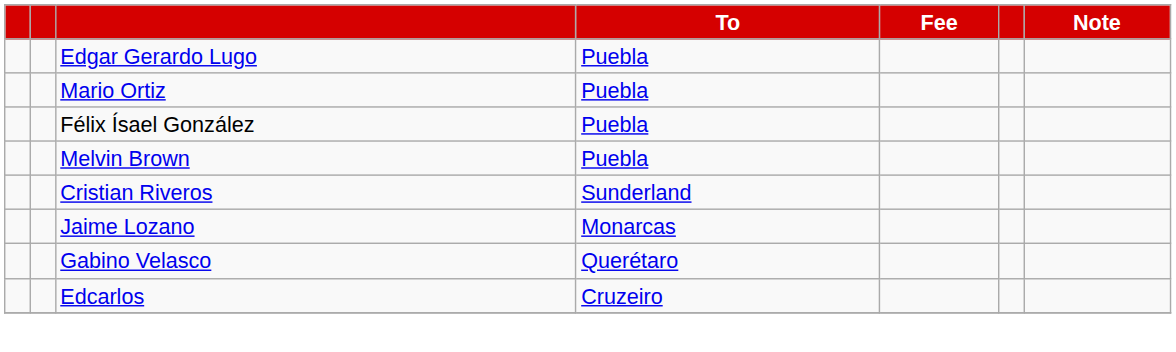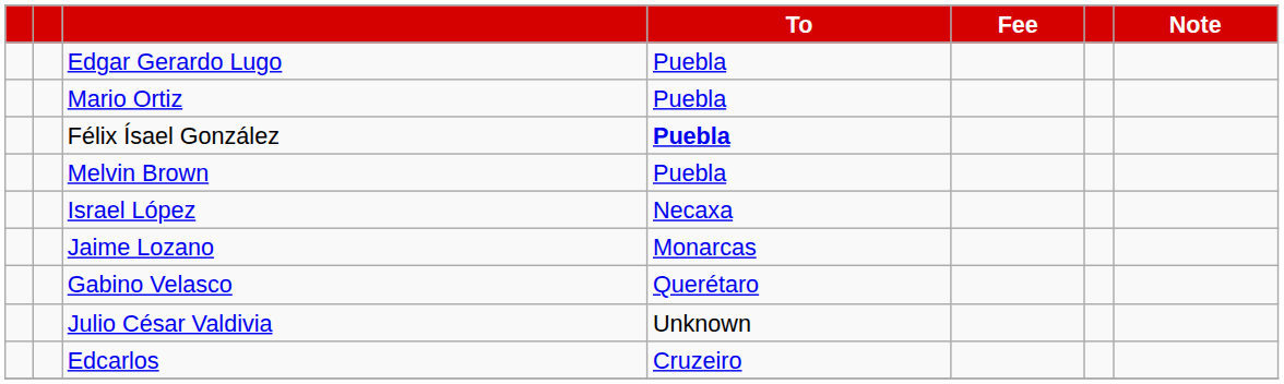 <table class="wikitable sortable" style="width:65%; text-align:center; font-size:95%; text-align:left;">
 <tr>
 <th style="background: #d50000; color:white"></th>
 <th style="background: #d50000; color:white"></th>
 <th style="background: #d50000; color:white"></th>
 <th style="background: #d50000; color:white">To</th>
 <th style="background: #d50000; color:white">Fee</th>
 <th style="background: #d50000; color:white"></th>
 <th style="background: #d50000; color:white">Note</th>
 </tr>
 <tr>
 <td></td>
 <td></td>
 <td><a href='#'>Edgar Gerardo Lugo</a></td>
 <td> <a href='#'>Puebla</a></td>
 <td></td>
 <td></td>
 <td></td>
 </tr>
 <tr>
 <td></td>
 <td></td>
 <td><a href='#'>Mario Ortiz</a></td>
 <td> <a href='#'>Puebla</a></td>
 <td></td>
 <td></td>
 <td></td>
 </tr>
 <tr>
 <td></td>
 <td></td>
 <td>Félix Ísael González</td>
-<td> <a href='#'>Puebla</a></td>
+<td><strong> <a href='#'>Puebla</a></strong></td>
 <td></td>
 <td></td>
 <td></td>
 </tr>
 <tr>
 <td></td>
 <td></td>
 <td><a href='#'>Melvin Brown</a></td>
 <td> <a href='#'>Puebla</a></td>
 <td></td>
 <td></td>
 <td></td>
 </tr>
 <tr>
 <td></td>
 <td></td>
-<td><a href='#'>Cristian Riveros</a></td>
-<td> <a href='#'>Sunderland</a></td>
+<td><a href='#'>Israel López</a></td>
+<td> <a href='#'>Necaxa</a></td>
 <td></td>
 <td></td>
 <td></td>
 </tr>
 <tr>
 <td></td>
 <td></td>
 <td><a href='#'>Jaime Lozano</a></td>
 <td> <a href='#'>Monarcas</a></td>
 <td></td>
 <td></td>
 <td></td>
 </tr>
 <tr>
 <td></td>
 <td></td>
 <td><a href='#'>Gabino Velasco</a></td>
 <td> <a href='#'>Querétaro</a></td>
 <td></td>
 <td></td>
 <td></td>
 </tr>
 <tr>
 <td></td>
 <td></td>
+<td><a href='#'>Julio César Valdivia</a></td>
+<td>Unknown</td>
+<td></td>
+<td></td>
+<td></td>
+</tr>
+<tr>
+<td></td>
+<td></td>
 <td><a href='#'>Edcarlos</a></td>
 <td><a href='#'>Cruzeiro</a></td>
 <td></td>
 <td></td>
 <td></td>
 </tr>
 <tr>
 </tr>
 </table>
